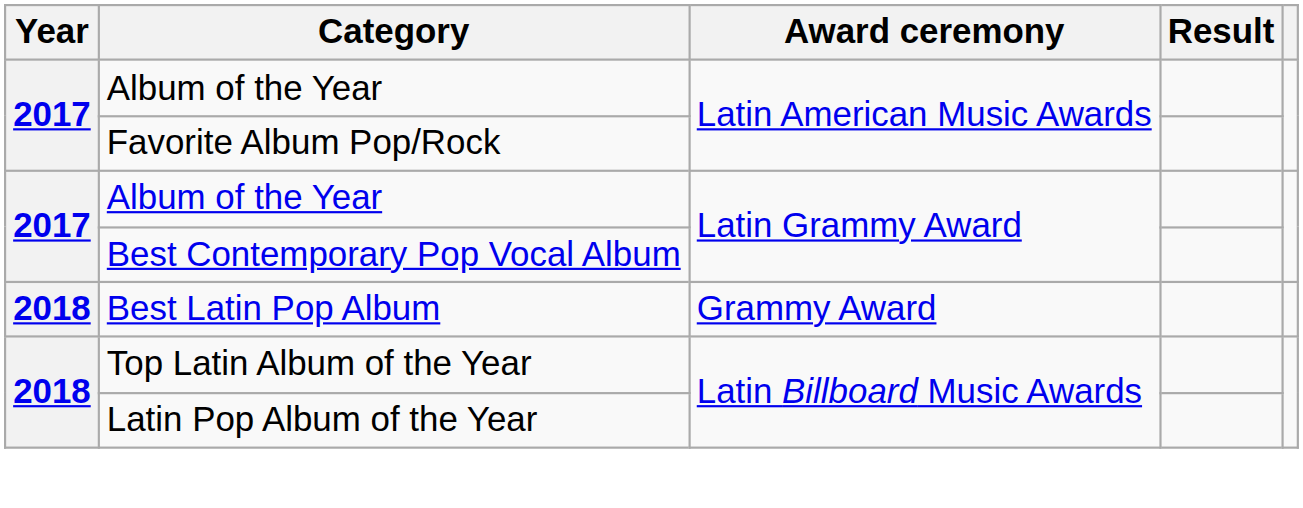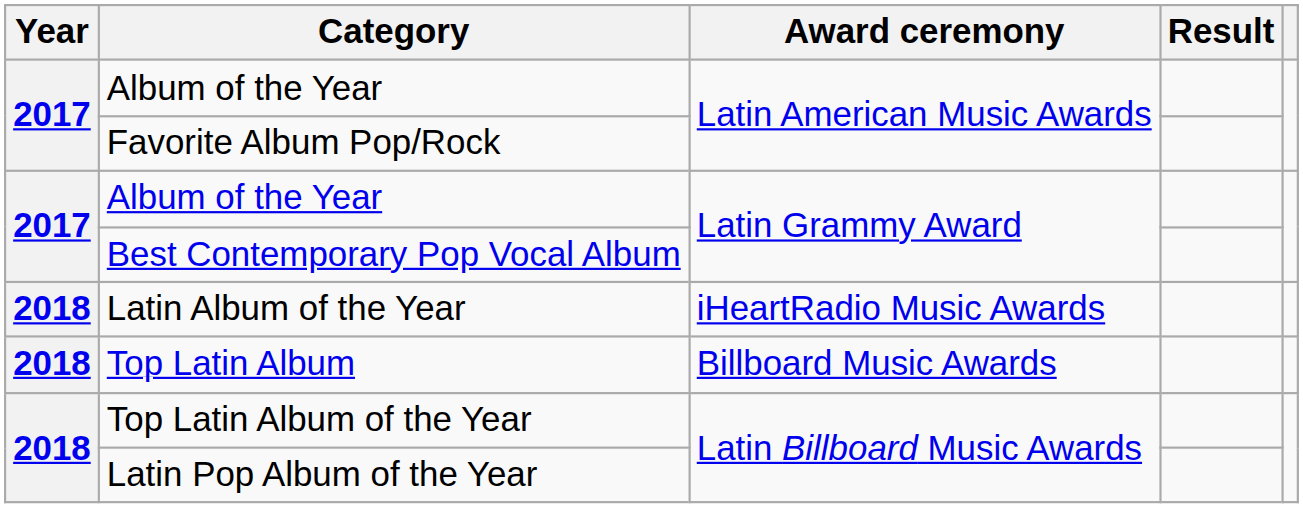 <table class="wikitable sortable plainrowheaders">
 <tr>
 <th scope="col">Year</th>
 <th scope="col">Category</th>
 <th scope="col">Award ceremony</th>
 <th scope="col">Result</th>
 <th scope="col"></th>
 </tr>
 <tr>
 <th scope="row" rowspan="2"><a href='#'>2017</a></th>
 <td>Album of the Year</td>
 <td rowspan="2"><a href='#'>Latin American Music Awards</a></td>
 <td></td>
 <td rowspan="2"></td>
 </tr>
 <tr>
 <td>Favorite Album Pop/Rock</td>
 <td></td>
 </tr>
 <tr>
 <th scope="row" rowspan="2"><a href='#'>2017</a></th>
 <td><a href='#'>Album of the Year</a></td>
 <td rowspan="2"><a href='#'>Latin Grammy Award</a></td>
 <td></td>
 <td rowspan="2"></td>
 </tr>
 <tr>
 <td><a href='#'>Best Contemporary Pop Vocal Album</a></td>
 <td></td>
 </tr>
 <tr>
 <th scope="row"><a href='#'>2018</a></th>
-<td><a href='#'>Best Latin Pop Album</a></td>
-<td><a href='#'>Grammy Award</a></td>
+<td>Latin Album of the Year</td>
+<td><a href='#'>iHeartRadio Music Awards</a></td>
+<td></td>
+<td></td>
+</tr>
+<tr>
+<th scope="row"><a href='#'>2018</a></th>
+<td><a href='#'>Top Latin Album</a></td>
+<td scope="row"><a href='#'>Billboard Music Awards</a></td>
 <td></td>
 <td></td>
 </tr>
 <tr>
 <th scope="row" rowspan="2"><a href='#'>2018</a></th>
 <td>Top Latin Album of the Year</td>
 <td rowspan="2"><a href='#'>Latin <em>Billboard</em> Music Awards</a></td>
 <td></td>
 <td rowspan="2"></td>
 </tr>
 <tr>
 <td>Latin Pop Album of the Year</td>
 <td></td>
 </tr>
 </table>
